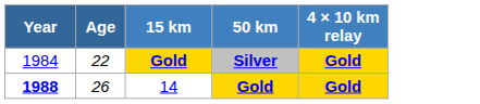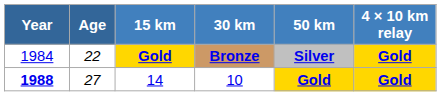 <table class="wikitable" style="font-size:95%; text-align:center; border:grey solid 1px; border-collapse:collapse; background:#ffffff;">
 <tr>
 <th style="background-color:#369; color:white; width:60px;"> Year </th>
 <th style="background-color:#369; color:white; width:40px;"> Age </th>
 <th style="background-color:#4180be; color:white; width:75px;"> 15 km </th>
+<th style="background-color:#4180be; color:white; width:75px;"> 30 km </th>
 <th style="background-color:#4180be; color:white; width:75px;"> 50 km </th>
 <th style="background-color:#4180be; color:white; width:75px;"> 4 × 10 km <br> relay </th>
 </tr>
 <tr>
 <td><a href='#'>1984</a></td>
 <td><em>22</em></td>
 <td style="background:gold;"><a href='#'><strong>Gold</strong></a></td>
+<td bgcolor="cc9966"><a href='#'><strong>Bronze</strong></a></td>
 <td style="background:silver;"><a href='#'><strong>Silver</strong></a></td>
 <td style="background:gold;"><a href='#'><strong>Gold</strong></a></td>
 </tr>
 <tr>
 <td><strong><a href='#'>1988</a></strong></td>
-<td><em>26</em></td>
+<td><em>27</em></td>
 <td><a href='#'>14</a></td>
+<td><a href='#'>10</a></td>
 <td style="background:gold;"><a href='#'><strong>Gold</strong></a></td>
 <td style="background:gold;"><a href='#'><strong>Gold</strong></a></td>
 </tr>
 </table>
